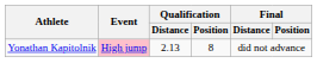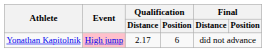 <table class="wikitable" style="font-size:90%; text-align:center;">
 <tr>
 <th rowspan=2>Athlete</th>
 <th rowspan=2>Event</th>
 <th colspan=2>Qualification</th>
 <th colspan=2>Final</th>
 </tr>
 <tr style=font-size:95%>
 <th>Distance</th>
 <th>Position</th>
 <th>Distance</th>
 <th>Position</th>
 </tr>
 <tr>
 <td align=left><a href='#'>Yonathan Kapitolnik</a></td>
 <td align=left style="background: pink;"><a href='#'>High jump</a></td>
-<td>2.13</td>
-<td>8</td>
+<td>2.17</td>
+<td>6</td>
 <td colspan=2>did not advance</td>
 </tr>
 </table>
